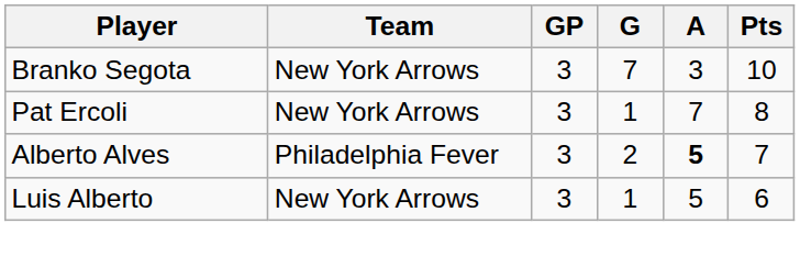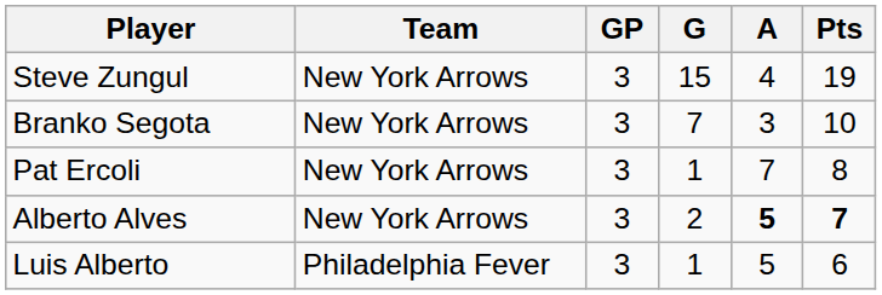 <table class="wikitable">
 <tr>
 <th width="30%">Player</th>
 <th width="30%">Team</th>
 <th width="7.5%">GP</th>
 <th width="7.5%">G</th>
 <th width="7.5%">A</th>
 <th width="7.5%">Pts</th>
+</tr>
+<tr align=center>
+<td align=left>Steve Zungul</td>
+<td align=left>New York Arrows</td>
+<td>3</td>
+<td>15</td>
+<td>4</td>
+<td>19</td>
 </tr>
 <tr align=center>
 <td align=left>Branko Segota</td>
 <td align=left>New York Arrows</td>
 <td>3</td>
 <td>7</td>
 <td>3</td>
 <td>10</td>
 </tr>
 <tr align=center>
 <td align=left>Pat Ercoli</td>
 <td align=left>New York Arrows</td>
 <td>3</td>
 <td>1</td>
 <td>7</td>
 <td>8</td>
 </tr>
 <tr align=center>
 <td align=left>Alberto Alves</td>
-<td align=left>Philadelphia Fever</td>
+<td align=left>New York Arrows</td>
 <td>3</td>
 <td>2</td>
 <td><strong>5</strong></td>
-<td>7</td>
+<td><strong>7</strong></td>
 </tr>
 <tr align=center>
 <td align=left>Luis Alberto</td>
-<td align=left>New York Arrows</td>
+<td align=left>Philadelphia Fever</td>
 <td>3</td>
 <td>1</td>
 <td>5</td>
 <td>6</td>
 </tr>
 </table>
